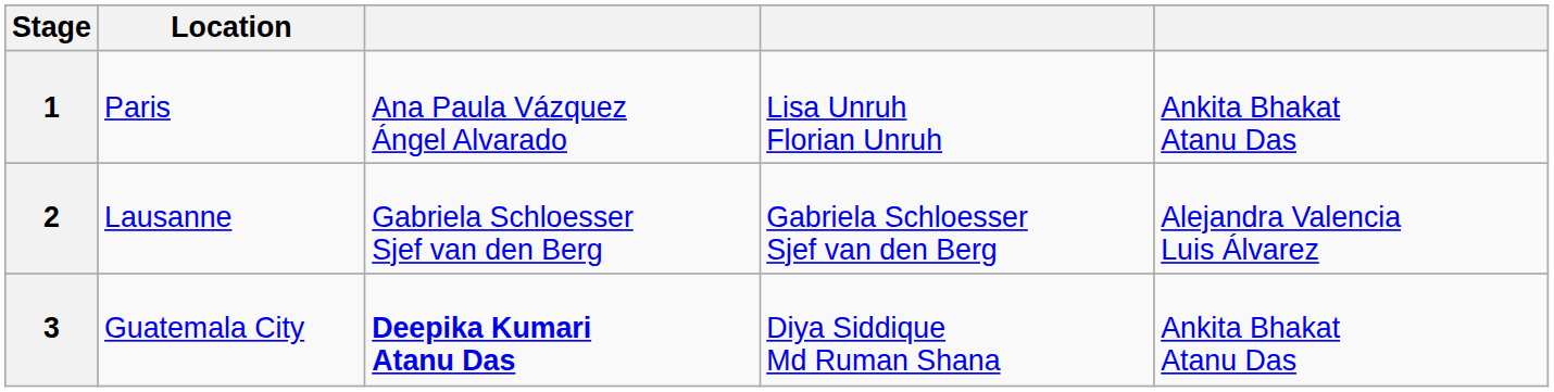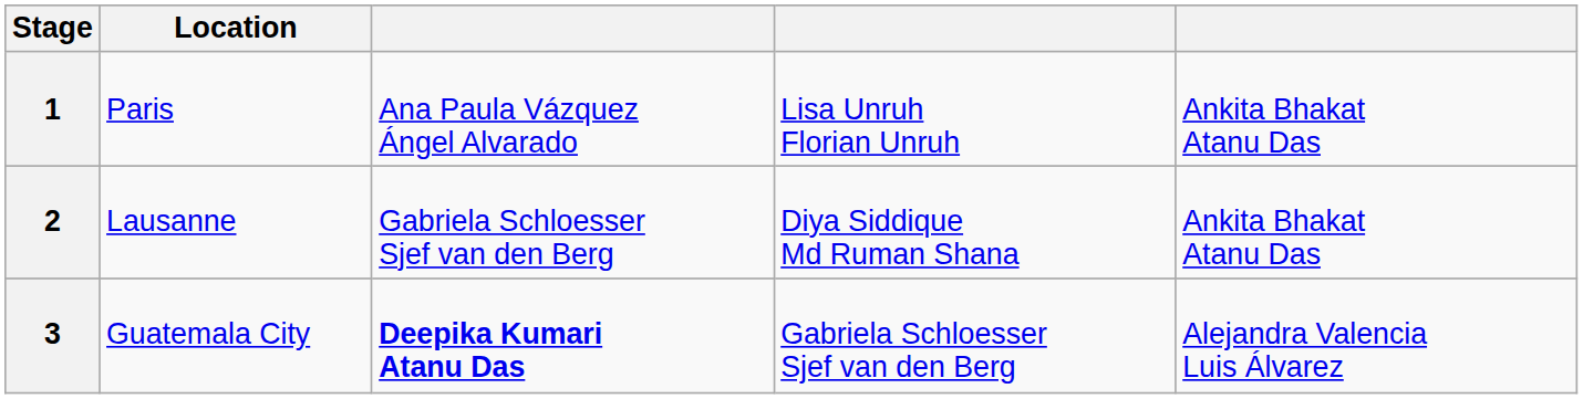 <table class="wikitable">
 <tr>
 <th>Stage</th>
 <th width=140>Location</th>
 <th width=210></th>
 <th width=210></th>
 <th width=210></th>
 </tr>
 <tr>
 <th>1</th>
 <td> <a href='#'>Paris</a></td>
 <td> <br> <a href='#'>Ana Paula Vázquez</a> <br> <a href='#'>Ángel Alvarado</a></td>
 <td> <br> <a href='#'>Lisa Unruh</a> <br> <a href='#'>Florian Unruh</a></td>
 <td> <br> <a href='#'>Ankita Bhakat</a> <br> <a href='#'>Atanu Das</a></td>
 </tr>
 <tr>
 <th>2</th>
 <td> <a href='#'>Lausanne</a></td>
 <td> <br> <a href='#'>Gabriela Schloesser</a> <br> <a href='#'>Sjef van den Berg</a></td>
-<td> <br> <a href='#'>Gabriela Schloesser</a> <br> <a href='#'>Sjef van den Berg</a></td>
-<td> <br> <a href='#'>Alejandra Valencia</a> <br> <a href='#'>Luis Álvarez</a></td>
+<td> <br> <a href='#'>Diya Siddique</a> <br> <a href='#'>Md Ruman Shana</a></td>
+<td> <br> <a href='#'>Ankita Bhakat</a> <br> <a href='#'>Atanu Das</a></td>
 </tr>
 <tr>
 <th>3</th>
 <td> <a href='#'>Guatemala City</a></td>
 <td><strong> <br> <a href='#'>Deepika Kumari</a> <br> <a href='#'>Atanu Das</a></strong></td>
-<td> <br> <a href='#'>Diya Siddique</a> <br> <a href='#'>Md Ruman Shana</a></td>
-<td> <br> <a href='#'>Ankita Bhakat</a> <br> <a href='#'>Atanu Das</a></td>
+<td> <br> <a href='#'>Gabriela Schloesser</a> <br> <a href='#'>Sjef van den Berg</a></td>
+<td> <br> <a href='#'>Alejandra Valencia</a> <br> <a href='#'>Luis Álvarez</a></td>
 </tr>
 </table>
